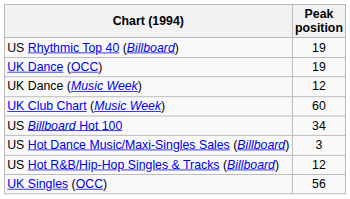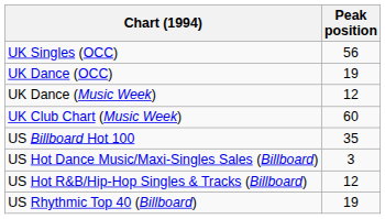 <table class="wikitable sortable">
 <tr>
 <th align="left">Chart (1994)</th>
 <th align="center">Peak<br>position</th>
 </tr>
 <tr>
-<td align="left">US <a href='#'>Rhythmic Top 40</a> (<em><a href='#'>Billboard</a></em>)</td>
-<td align="center">19</td>
+<td align="left"><a href='#'>UK Singles</a> (<a href='#'>OCC</a>)</td>
+<td align="center">56</td>
 </tr>
 <tr>
 <td align="left"><a href='#'>UK Dance</a> (<a href='#'>OCC</a>)</td>
 <td align="center">19</td>
 </tr>
 <tr>
 <td align="left">UK Dance (<em><a href='#'>Music Week</a></em>)</td>
 <td align="center">12</td>
 </tr>
 <tr>
 <td align="left"><a href='#'>UK Club Chart</a> (<em><a href='#'>Music Week</a></em>)</td>
 <td align="center">60</td>
 </tr>
 <tr>
 <td align="left">US <a href='#'><em>Billboard</em> Hot 100</a></td>
-<td align="center">34</td>
+<td align="center">35</td>
 </tr>
 <tr>
 <td align="left">US <a href='#'>Hot Dance Music/Maxi-Singles Sales</a> (<em><a href='#'>Billboard</a></em>)</td>
 <td align="center">3</td>
 </tr>
 <tr>
 <td align="left">US <a href='#'>Hot R&B/Hip-Hop Singles & Tracks</a> (<em><a href='#'>Billboard</a></em>)</td>
 <td align="center">12</td>
 </tr>
 <tr>
-<td align="left"><a href='#'>UK Singles</a> (<a href='#'>OCC</a>)</td>
-<td align="center">56</td>
+<td align="left">US <a href='#'>Rhythmic Top 40</a> (<em><a href='#'>Billboard</a></em>)</td>
+<td align="center">19</td>
 </tr>
 </table>
